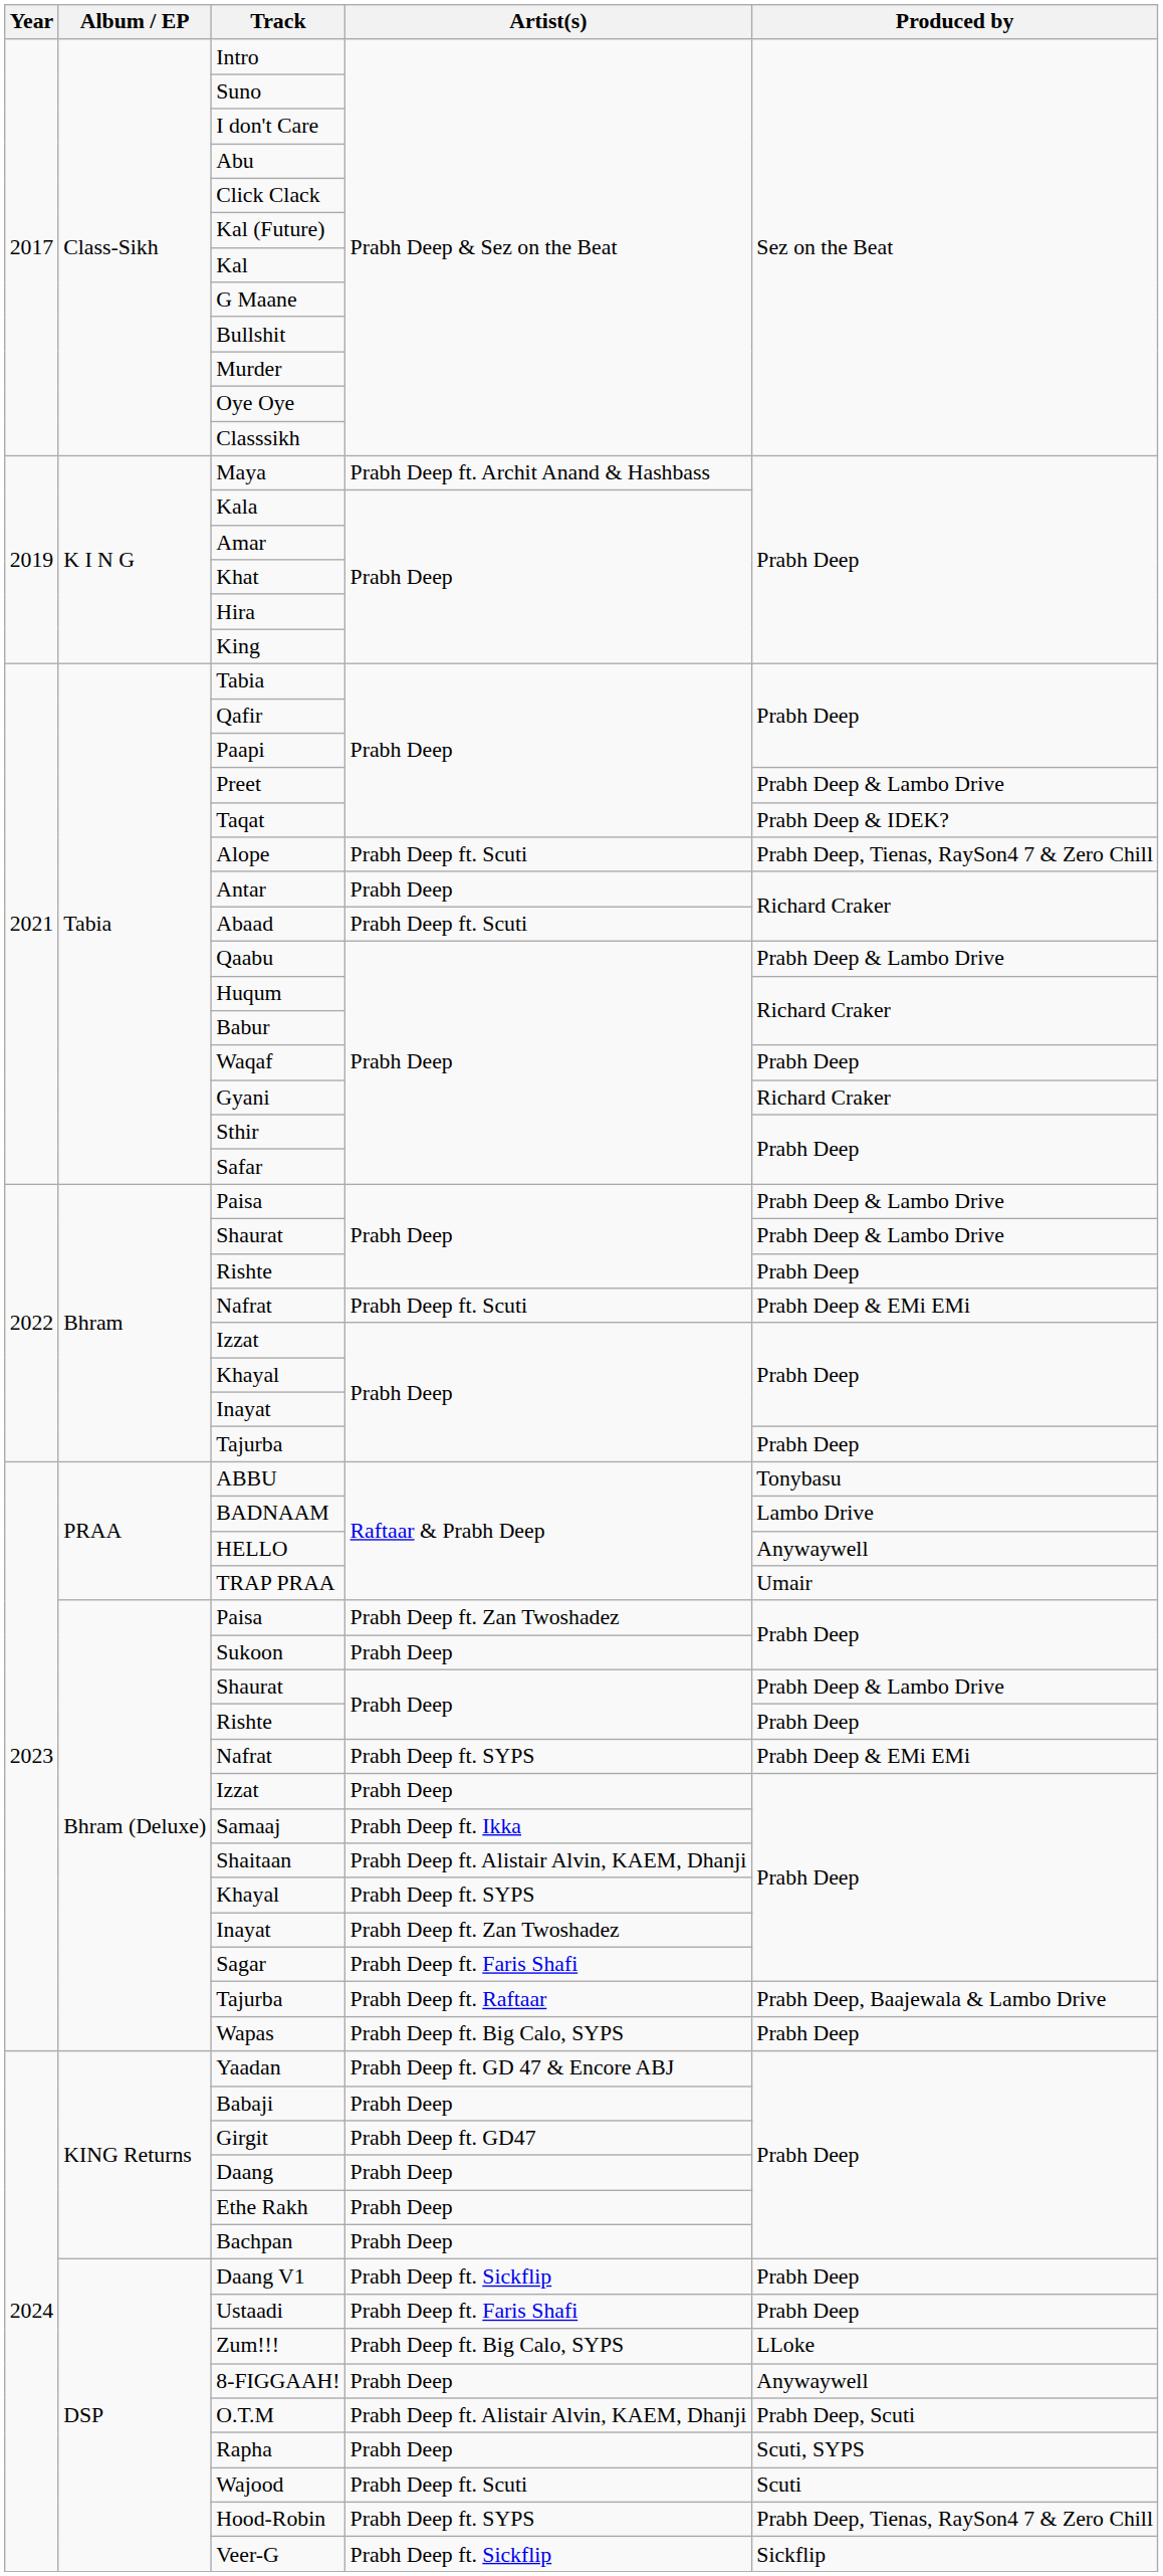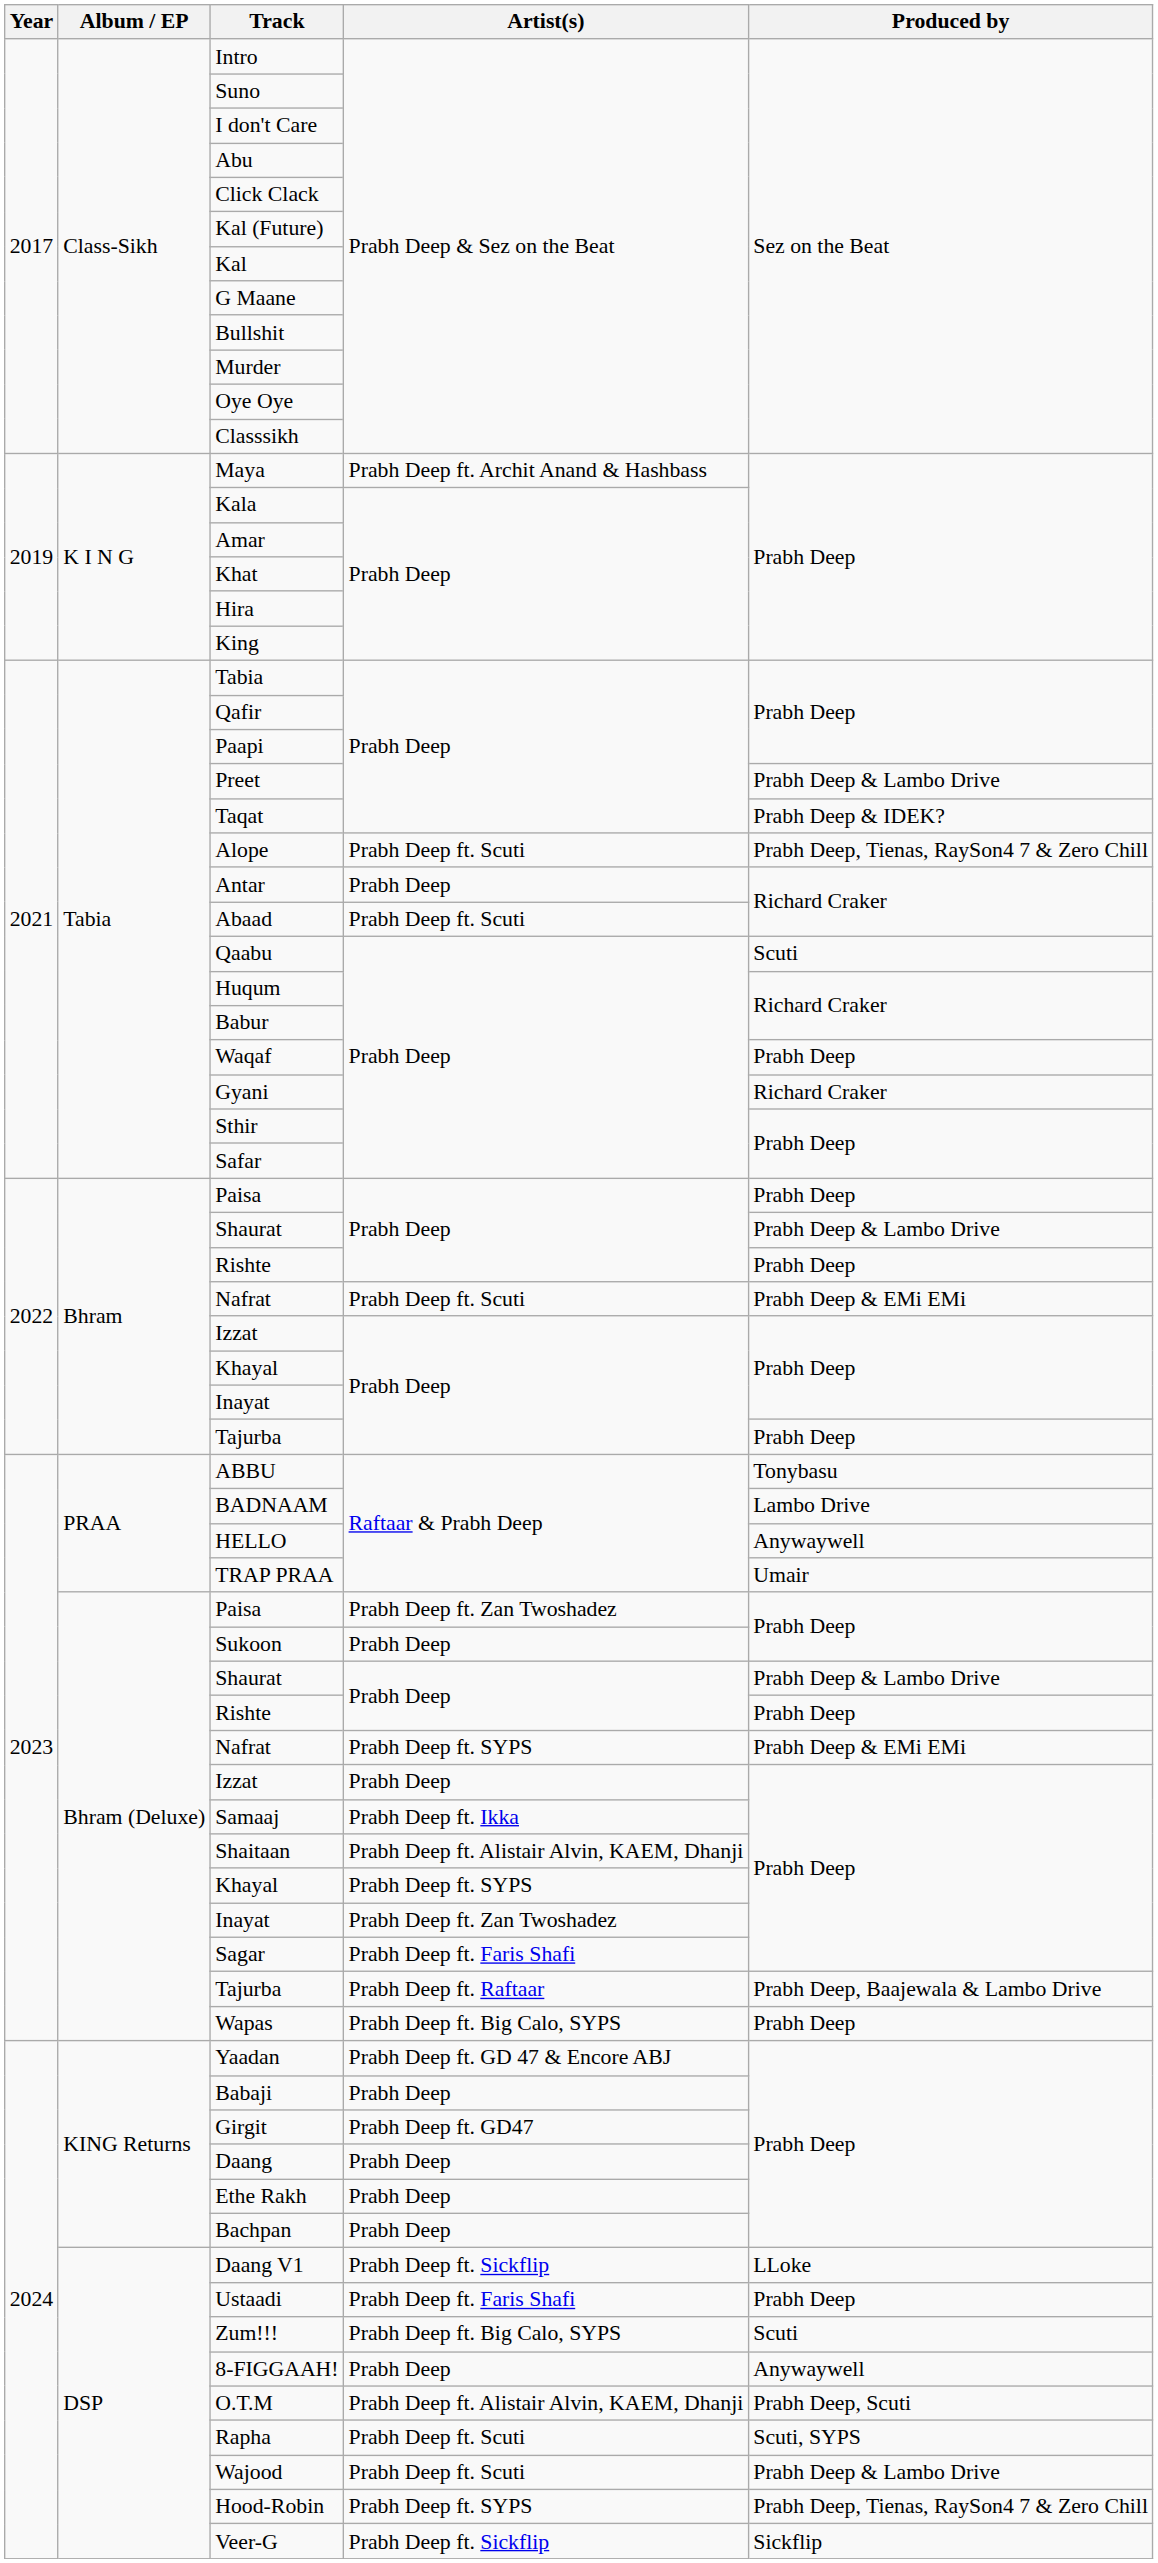 <table class="wikitable">
 <tr>
 <th>Year</th>
 <th>Album / EP</th>
 <th>Track</th>
 <th>Artist(s)</th>
 <th>Produced by</th>
 </tr>
 <tr>
 <td rowspan="12">2017</td>
 <td rowspan="12">Class-Sikh</td>
 <td>Intro</td>
 <td rowspan="12">Prabh Deep & Sez on the Beat</td>
 <td rowspan="12">Sez on the Beat</td>
 </tr>
 <tr>
 <td>Suno</td>
 </tr>
 <tr>
 <td>I don't Care</td>
 </tr>
 <tr>
 <td>Abu</td>
 </tr>
 <tr>
 <td>Click Clack</td>
 </tr>
 <tr>
 <td>Kal (Future)</td>
 </tr>
 <tr>
 <td>Kal</td>
 </tr>
 <tr>
 <td>G Maane</td>
 </tr>
 <tr>
 <td>Bullshit</td>
 </tr>
 <tr>
 <td>Murder</td>
 </tr>
 <tr>
 <td>Oye Oye</td>
 </tr>
 <tr>
 <td>Classsikh</td>
 </tr>
 <tr>
 <td rowspan="6">2019</td>
 <td rowspan="6">K I N G</td>
 <td>Maya</td>
 <td>Prabh Deep ft. Archit Anand & Hashbass</td>
 <td rowspan="6">Prabh Deep</td>
 </tr>
 <tr>
 <td>Kala</td>
 <td rowspan="5">Prabh Deep</td>
 </tr>
 <tr>
 <td>Amar</td>
 </tr>
 <tr>
 <td>Khat</td>
 </tr>
 <tr>
 <td>Hira</td>
 </tr>
 <tr>
 <td>King</td>
 </tr>
 <tr>
 <td rowspan="15">2021</td>
 <td rowspan="15">Tabia</td>
 <td>Tabia</td>
 <td rowspan="5">Prabh Deep</td>
 <td rowspan="3">Prabh Deep</td>
 </tr>
 <tr>
 <td>Qafir</td>
 </tr>
 <tr>
 <td>Paapi</td>
 </tr>
 <tr>
 <td>Preet</td>
 <td>Prabh Deep & Lambo Drive</td>
 </tr>
 <tr>
 <td>Taqat</td>
 <td>Prabh Deep & IDEK?</td>
 </tr>
 <tr>
 <td>Alope</td>
 <td>Prabh Deep ft. Scuti</td>
 <td>Prabh Deep, Tienas, RaySon4 7 & Zero Chill</td>
 </tr>
 <tr>
 <td>Antar</td>
 <td>Prabh Deep</td>
 <td rowspan="2">Richard Craker</td>
 </tr>
 <tr>
 <td>Abaad</td>
 <td>Prabh Deep ft. Scuti</td>
 </tr>
 <tr>
 <td>Qaabu</td>
 <td rowspan="7">Prabh Deep</td>
-<td>Prabh Deep & Lambo Drive</td>
+<td>Scuti</td>
 </tr>
 <tr>
 <td>Huqum</td>
 <td rowspan="2">Richard Craker</td>
 </tr>
 <tr>
 <td>Babur</td>
 </tr>
 <tr>
 <td>Waqaf</td>
 <td>Prabh Deep</td>
 </tr>
 <tr>
 <td>Gyani</td>
 <td>Richard Craker</td>
 </tr>
 <tr>
 <td>Sthir</td>
 <td rowspan="2">Prabh Deep</td>
 </tr>
 <tr>
 <td>Safar</td>
 </tr>
 <tr>
 <td rowspan="8">2022</td>
 <td rowspan="8">Bhram</td>
 <td>Paisa</td>
 <td rowspan="3">Prabh Deep</td>
-<td>Prabh Deep & Lambo Drive</td>
+<td>Prabh Deep</td>
 </tr>
 <tr>
 <td>Shaurat</td>
 <td>Prabh Deep & Lambo Drive</td>
 </tr>
 <tr>
 <td>Rishte</td>
 <td>Prabh Deep</td>
 </tr>
 <tr>
 <td>Nafrat</td>
 <td>Prabh Deep ft. Scuti</td>
 <td>Prabh Deep & EMi EMi</td>
 </tr>
 <tr>
 <td>Izzat</td>
 <td rowspan="4">Prabh Deep</td>
 <td rowspan="3">Prabh Deep</td>
 </tr>
 <tr>
 <td>Khayal</td>
 </tr>
 <tr>
 <td>Inayat</td>
 </tr>
 <tr>
 <td>Tajurba</td>
 <td>Prabh Deep</td>
 </tr>
 <tr>
 <td rowspan="17">2023</td>
 <td rowspan="4">PRAA</td>
 <td>ABBU</td>
 <td rowspan="4"><a href='#'>Raftaar</a> & Prabh Deep</td>
 <td>Tonybasu</td>
 </tr>
 <tr>
 <td>BADNAAM</td>
 <td>Lambo Drive</td>
 </tr>
 <tr>
 <td>HELLO</td>
 <td>Anywaywell</td>
 </tr>
 <tr>
 <td>TRAP PRAA</td>
 <td>Umair</td>
 </tr>
 <tr>
 <td rowspan="13">Bhram (Deluxe)</td>
 <td>Paisa</td>
 <td>Prabh Deep ft. Zan Twoshadez</td>
 <td rowspan="2">Prabh Deep</td>
 </tr>
 <tr>
 <td>Sukoon</td>
 <td>Prabh Deep</td>
 </tr>
 <tr>
 <td>Shaurat</td>
 <td rowspan="2">Prabh Deep</td>
 <td>Prabh Deep & Lambo Drive</td>
 </tr>
 <tr>
 <td>Rishte</td>
 <td>Prabh Deep</td>
 </tr>
 <tr>
 <td>Nafrat</td>
 <td>Prabh Deep ft. SYPS</td>
 <td>Prabh Deep & EMi EMi</td>
 </tr>
 <tr>
 <td>Izzat</td>
 <td>Prabh Deep</td>
 <td rowspan="6">Prabh Deep</td>
 </tr>
 <tr>
 <td>Samaaj</td>
 <td>Prabh Deep ft. <a href='#'>Ikka</a></td>
 </tr>
 <tr>
 <td>Shaitaan</td>
 <td>Prabh Deep ft. Alistair Alvin, KAEM, Dhanji</td>
 </tr>
 <tr>
 <td>Khayal</td>
 <td>Prabh Deep ft. SYPS</td>
 </tr>
 <tr>
 <td>Inayat</td>
 <td>Prabh Deep ft. Zan Twoshadez</td>
 </tr>
 <tr>
 <td>Sagar</td>
 <td>Prabh Deep ft. <a href='#'>Faris Shafi</a></td>
 </tr>
 <tr>
 <td>Tajurba</td>
 <td>Prabh Deep ft. <a href='#'>Raftaar</a></td>
 <td>Prabh Deep, Baajewala & Lambo Drive</td>
 </tr>
 <tr>
 <td>Wapas</td>
 <td>Prabh Deep ft. Big Calo, SYPS</td>
 <td>Prabh Deep</td>
 </tr>
 <tr>
 <td rowspan="15">2024</td>
 <td rowspan="6">KING Returns</td>
 <td>Yaadan</td>
 <td>Prabh Deep ft. GD 47 & Encore ABJ</td>
 <td rowspan="6">Prabh Deep</td>
 </tr>
 <tr>
 <td>Babaji</td>
 <td>Prabh Deep</td>
 </tr>
 <tr>
 <td>Girgit</td>
 <td>Prabh Deep ft. GD47</td>
 </tr>
 <tr>
 <td>Daang</td>
 <td>Prabh Deep</td>
 </tr>
 <tr>
 <td>Ethe Rakh</td>
 <td>Prabh Deep</td>
 </tr>
 <tr>
 <td>Bachpan</td>
 <td>Prabh Deep</td>
 </tr>
 <tr>
 <td rowspan="9">DSP</td>
 <td>Daang V1</td>
 <td>Prabh Deep ft. <a href='#'>Sickflip</a></td>
-<td>Prabh Deep</td>
+<td>LLoke</td>
 </tr>
 <tr>
 <td>Ustaadi</td>
 <td>Prabh Deep ft. <a href='#'>Faris Shafi</a></td>
 <td>Prabh Deep</td>
 </tr>
 <tr>
 <td>Zum!!!</td>
 <td>Prabh Deep ft. Big Calo, SYPS</td>
-<td>LLoke</td>
+<td>Scuti</td>
 </tr>
 <tr>
 <td>8-FIGGAAH!</td>
 <td>Prabh Deep</td>
 <td>Anywaywell</td>
 </tr>
 <tr>
 <td>O.T.M</td>
 <td>Prabh Deep ft. Alistair Alvin, KAEM, Dhanji</td>
 <td>Prabh Deep, Scuti</td>
 </tr>
 <tr>
 <td>Rapha</td>
-<td>Prabh Deep</td>
+<td>Prabh Deep ft. Scuti</td>
 <td>Scuti, SYPS</td>
 </tr>
 <tr>
 <td>Wajood</td>
 <td>Prabh Deep ft. Scuti</td>
-<td>Scuti</td>
+<td>Prabh Deep & Lambo Drive</td>
 </tr>
 <tr>
 <td>Hood-Robin</td>
 <td>Prabh Deep ft. SYPS</td>
 <td>Prabh Deep, Tienas, RaySon4 7 & Zero Chill</td>
 </tr>
 <tr>
 <td>Veer-G</td>
 <td>Prabh Deep ft. <a href='#'>Sickflip</a></td>
 <td>Sickflip</td>
 </tr>
 </table>
